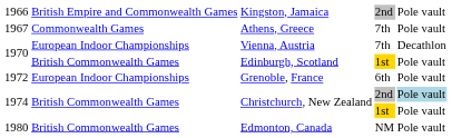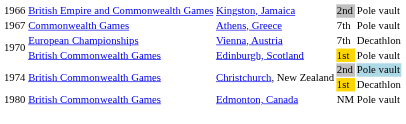 <table>
 <tr>
 <td>1966</td>
 <td><a href='#'>British Empire and Commonwealth Games</a></td>
 <td><a href='#'>Kingston, Jamaica</a></td>
 <td bgcolor="silver">2nd</td>
 <td>Pole vault</td>
 </tr>
 <tr>
 <td>1967</td>
 <td><a href='#'>Commonwealth Games</a></td>
 <td><a href='#'>Athens, Greece</a></td>
 <td>7th</td>
 <td>Pole vault</td>
 </tr>
 <tr>
 <td rowspan=2>1970</td>
-<td><a href='#'>European Indoor Championships</a></td>
+<td><a href='#'>European Championships</a></td>
 <td><a href='#'>Vienna, Austria</a></td>
 <td>7th</td>
 <td>Decathlon</td>
 </tr>
 <tr>
 <td><a href='#'>British Commonwealth Games</a></td>
 <td><a href='#'>Edinburgh, Scotland</a></td>
 <td bgcolor="gold">1st</td>
 <td>Pole vault</td>
 </tr>
 <tr>
-<td>1972</td>
-<td><a href='#'>European Indoor Championships</a></td>
-<td><a href='#'>Grenoble</a>, <a href='#'>France</a></td>
-<td>6th</td>
-<td>Pole vault</td>
-</tr>
-<tr>
 <td rowspan=2>1974</td>
 <td rowspan=2><a href='#'>British Commonwealth Games</a></td>
 <td rowspan=2><a href='#'>Christchurch</a>, New Zealand</td>
 <td bgcolor="silver">2nd</td>
 <td style="background: lightblue;">Pole vault</td>
 </tr>
 <tr>
 <td bgcolor="gold">1st</td>
-<td>Pole vault</td>
+<td>Decathlon</td>
 </tr>
 <tr>
 <td>1980</td>
 <td><a href='#'>British Commonwealth Games</a></td>
 <td><a href='#'>Edmonton, Canada</a></td>
 <td>NM</td>
 <td>Pole vault</td>
 </tr>
 </table>
